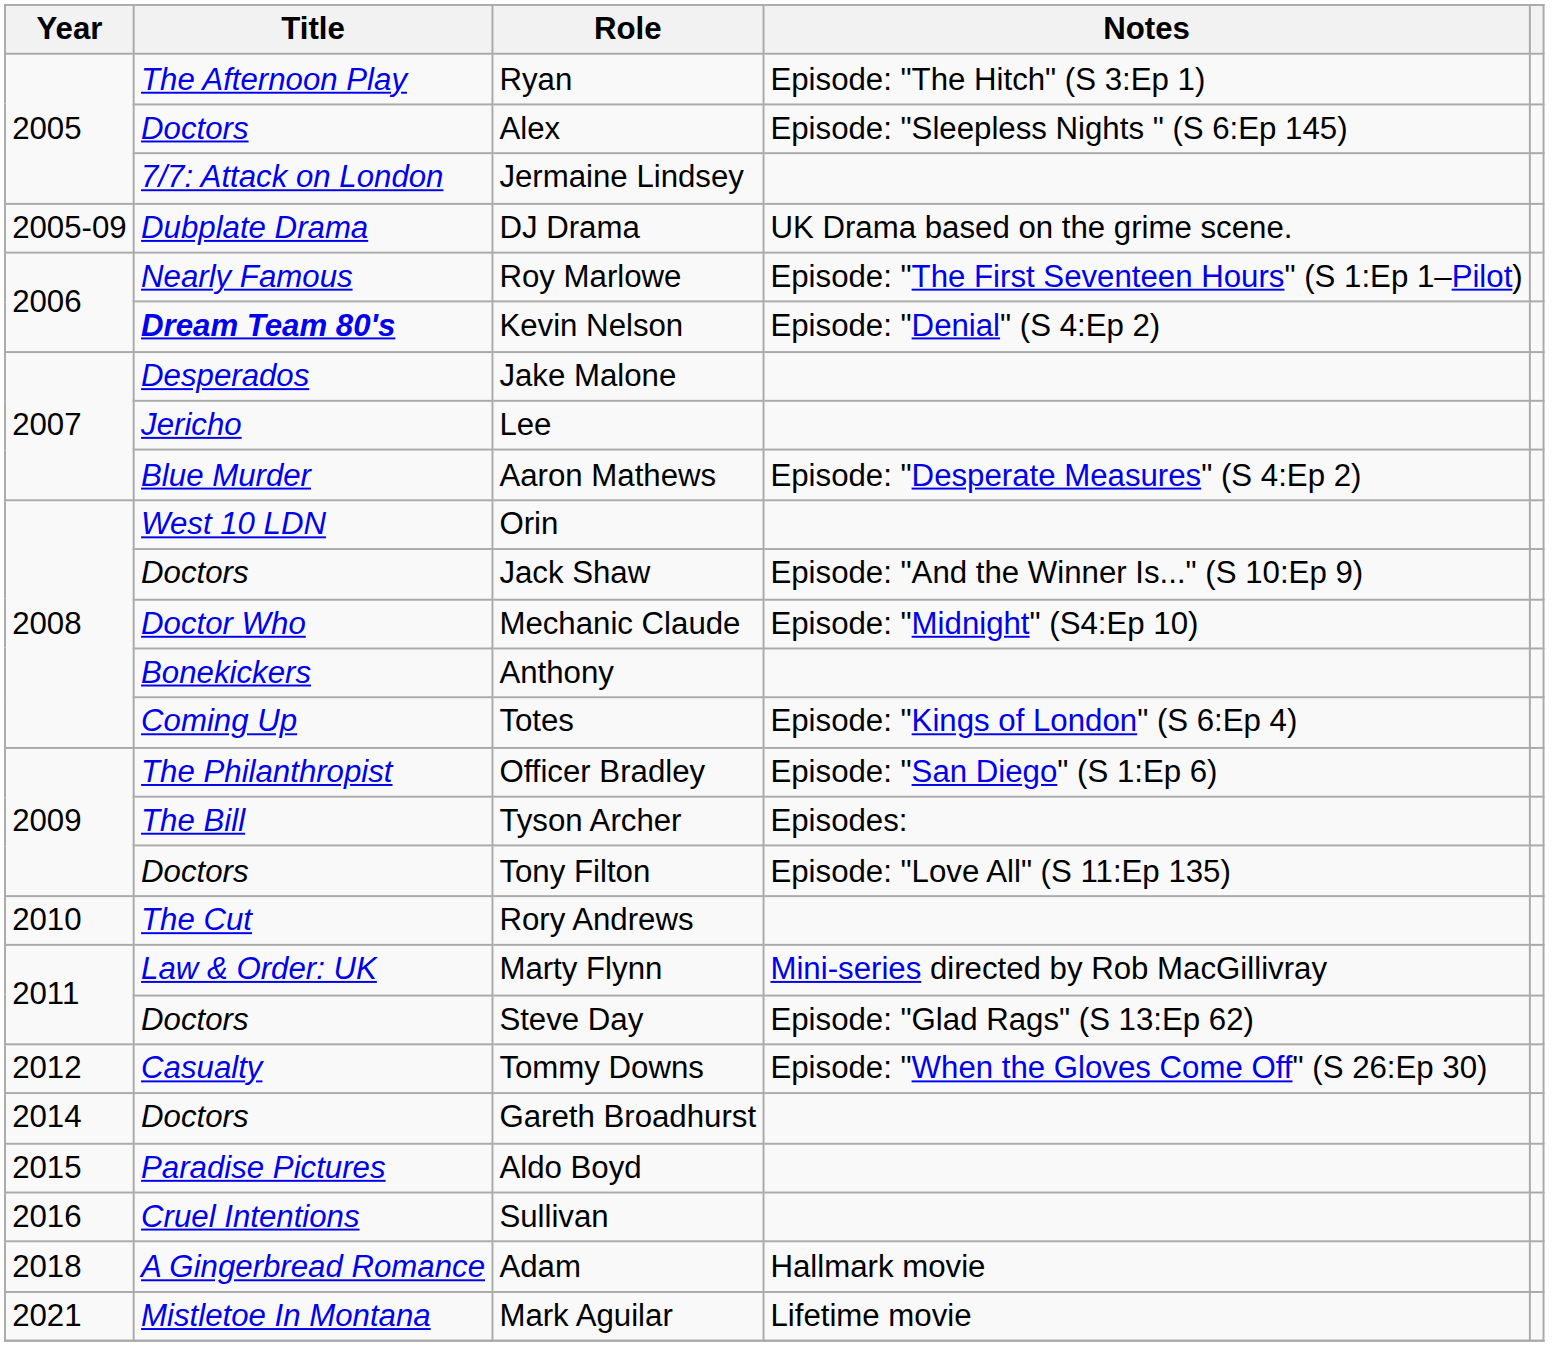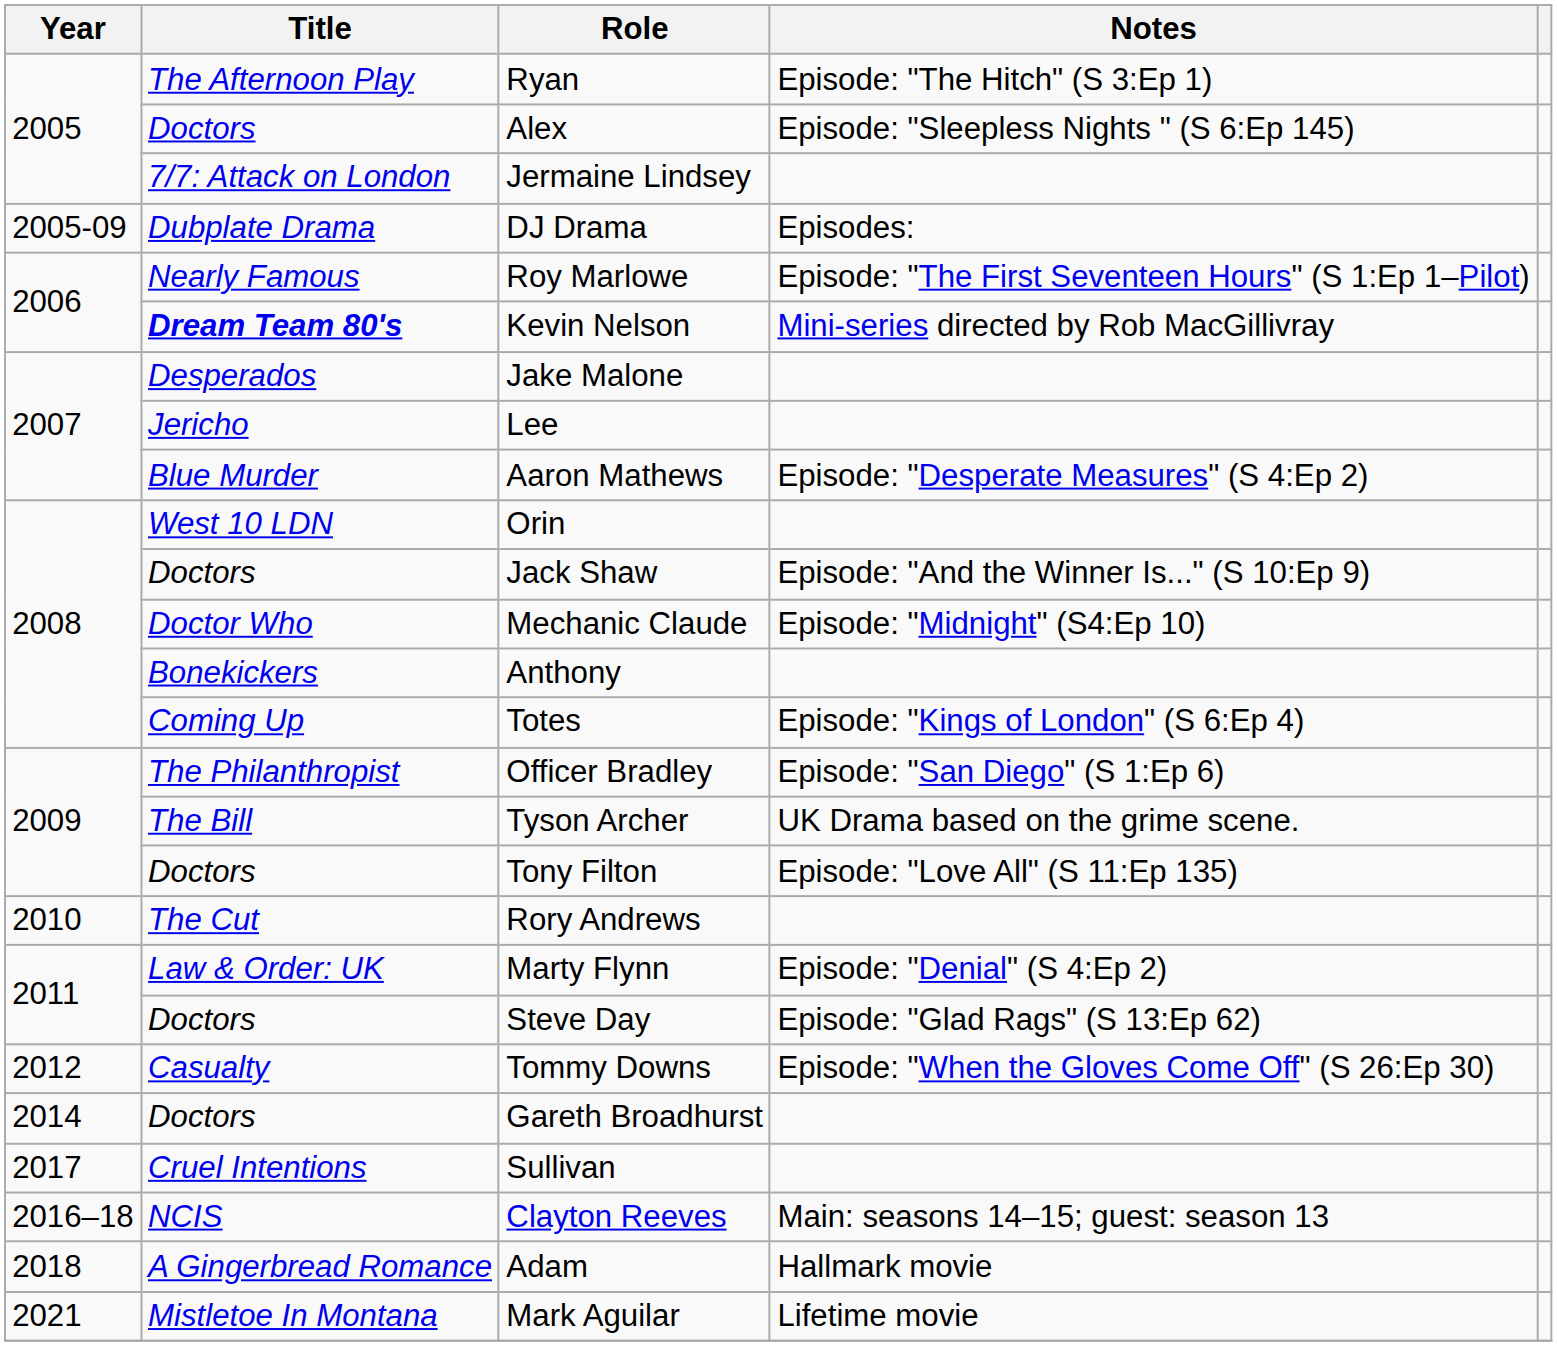 <table class="wikitable sortable">
 <tr>
 <th>Year</th>
 <th>Title</th>
 <th>Role</th>
 <th class="unsortable">Notes</th>
 <th class="unsortable"></th>
 </tr>
 <tr>
 <td rowspan="3">2005</td>
 <td><em><a href='#'>The Afternoon Play</a></em></td>
 <td>Ryan</td>
 <td>Episode: "The Hitch" (S 3:Ep 1)</td>
 <td></td>
 </tr>
 <tr>
 <td><em><a href='#'>Doctors</a></em></td>
 <td>Alex</td>
 <td>Episode: "Sleepless Nights " (S 6:Ep 145)</td>
 <td></td>
 </tr>
 <tr>
 <td><em><a href='#'>7/7: Attack on London</a></em></td>
 <td>Jermaine Lindsey</td>
 <td></td>
 <td></td>
 </tr>
 <tr>
 <td>2005-09</td>
 <td><em><a href='#'>Dubplate Drama</a></em></td>
 <td>DJ Drama</td>
-<td>UK Drama based on the grime scene.</td>
+<td>Episodes: </td>
 <td></td>
 </tr>
 <tr>
 <td rowspan="2">2006</td>
 <td><em><a href='#'>Nearly Famous</a></em></td>
 <td>Roy Marlowe</td>
 <td>Episode: "<a href='#'>The First Seventeen Hours</a>" (S 1:Ep 1–<a href='#'>Pilot</a>)</td>
 <td></td>
 </tr>
 <tr>
 <td><strong><em><a href='#'>Dream Team 80's</a></em></strong></td>
 <td>Kevin Nelson</td>
-<td>Episode: "<a href='#'>Denial</a>" (S 4:Ep 2)</td>
+<td><a href='#'>Mini-series</a> directed by Rob MacGillivray</td>
 <td></td>
 </tr>
 <tr>
 <td rowspan="3">2007</td>
 <td><em><a href='#'>Desperados</a></em></td>
 <td>Jake Malone</td>
 <td></td>
 <td></td>
 </tr>
 <tr>
 <td><em><a href='#'>Jericho</a></em></td>
 <td>Lee</td>
 <td></td>
 <td></td>
 </tr>
 <tr>
 <td><em><a href='#'>Blue Murder</a></em></td>
 <td>Aaron Mathews</td>
 <td>Episode: "<a href='#'>Desperate Measures</a>" (S 4:Ep 2)</td>
 <td></td>
 </tr>
 <tr>
 <td rowspan="5">2008</td>
 <td><em><a href='#'>West 10 LDN</a></em></td>
 <td>Orin</td>
 <td></td>
 <td></td>
 </tr>
 <tr>
 <td><em>Doctors</em></td>
 <td>Jack Shaw</td>
 <td>Episode: "And the Winner Is..." (S 10:Ep 9)</td>
 <td></td>
 </tr>
 <tr>
 <td><em><a href='#'>Doctor Who</a></em></td>
 <td>Mechanic Claude</td>
 <td>Episode: "<a href='#'>Midnight</a>" (S4:Ep 10)</td>
 <td></td>
 </tr>
 <tr>
 <td><em><a href='#'>Bonekickers</a></em></td>
 <td>Anthony</td>
 <td></td>
 <td></td>
 </tr>
 <tr>
 <td><em><a href='#'>Coming Up</a></em></td>
 <td>Totes</td>
 <td>Episode: "<a href='#'>Kings of London</a>" (S 6:Ep 4)</td>
 <td></td>
 </tr>
 <tr>
 <td rowspan="3">2009</td>
 <td><em><a href='#'>The Philanthropist</a></em></td>
 <td>Officer Bradley</td>
 <td>Episode: "<a href='#'>San Diego</a>" (S 1:Ep 6)</td>
 <td></td>
 </tr>
 <tr>
 <td><em><a href='#'>The Bill</a></em></td>
 <td>Tyson Archer</td>
-<td>Episodes: </td>
+<td>UK Drama based on the grime scene.</td>
 <td></td>
 </tr>
 <tr>
 <td><em>Doctors</em></td>
 <td>Tony Filton</td>
 <td>Episode: "Love All" (S 11:Ep 135)</td>
 <td></td>
 </tr>
 <tr>
 <td>2010</td>
 <td><em><a href='#'>The Cut</a></em></td>
 <td>Rory Andrews</td>
 <td></td>
 <td></td>
 </tr>
 <tr>
 <td rowspan="2">2011</td>
 <td><em><a href='#'>Law & Order: UK</a></em></td>
 <td>Marty Flynn</td>
-<td><a href='#'>Mini-series</a> directed by Rob MacGillivray</td>
+<td>Episode: "<a href='#'>Denial</a>" (S 4:Ep 2)</td>
 <td></td>
 </tr>
 <tr>
 <td><em>Doctors</em></td>
 <td>Steve Day</td>
 <td>Episode: "Glad Rags" (S 13:Ep 62)</td>
 <td></td>
 </tr>
 <tr>
 <td>2012</td>
 <td><em><a href='#'>Casualty</a></em></td>
 <td>Tommy Downs</td>
 <td>Episode: "<a href='#'>When the Gloves Come Off</a>" (S 26:Ep 30)</td>
 <td></td>
 </tr>
 <tr>
 <td>2014</td>
 <td><em>Doctors</em></td>
 <td>Gareth Broadhurst</td>
 <td></td>
 <td></td>
 </tr>
 <tr>
-<td>2015</td>
-<td><em><a href='#'>Paradise Pictures</a></em></td>
-<td>Aldo Boyd</td>
+<td>2017</td>
+<td><em><a href='#'>Cruel Intentions</a></em></td>
+<td>Sullivan</td>
 <td></td>
 <td></td>
 </tr>
 <tr>
-<td>2016</td>
-<td><em><a href='#'>Cruel Intentions</a></em></td>
-<td>Sullivan</td>
-<td></td>
+<td>2016–18</td>
+<td><em><a href='#'>NCIS</a></em></td>
+<td><a href='#'>Clayton Reeves</a></td>
+<td>Main: seasons 14–15; guest: season 13</td>
 <td></td>
 </tr>
 <tr>
 <td>2018</td>
 <td><em><a href='#'>A Gingerbread Romance</a></em></td>
 <td>Adam</td>
 <td>Hallmark movie</td>
 <td></td>
 </tr>
 <tr>
 <td>2021</td>
 <td><em><a href='#'>Mistletoe In Montana</a></em></td>
 <td>Mark Aguilar</td>
 <td>Lifetime movie</td>
 <td></td>
 </tr>
 <tr>
 </tr>
 </table>
